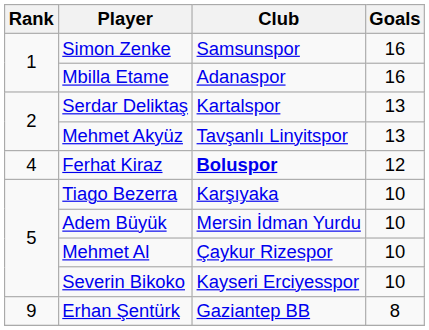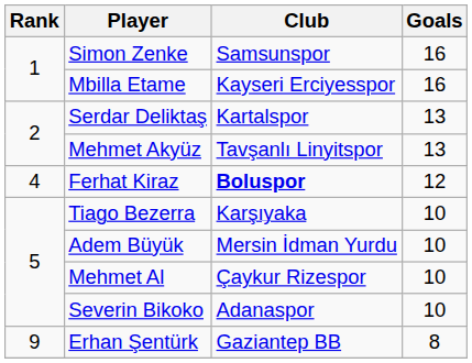 <table class="wikitable" style="text-align: left;">
 <tr>
 <th>Rank</th>
 <th>Player</th>
 <th>Club</th>
 <th>Goals</th>
 </tr>
 <tr>
 <td rowspan=2 align=center>1</td>
 <td> <a href='#'>Simon Zenke</a></td>
 <td><a href='#'>Samsunspor</a></td>
 <td align=center>16</td>
 </tr>
 <tr>
 <td> <a href='#'>Mbilla Etame</a></td>
-<td><a href='#'>Adanaspor</a></td>
+<td><a href='#'>Kayseri Erciyesspor</a></td>
 <td align=center>16</td>
 </tr>
 <tr>
 <td rowspan=2 align=center>2</td>
 <td> <a href='#'>Serdar Deliktaş</a></td>
 <td><a href='#'>Kartalspor</a></td>
 <td align=center>13</td>
 </tr>
 <tr>
 <td> <a href='#'>Mehmet Akyüz</a></td>
 <td><a href='#'>Tavşanlı Linyitspor</a></td>
 <td align=center>13</td>
 </tr>
 <tr>
 <td align=center>4</td>
 <td> <a href='#'>Ferhat Kiraz</a></td>
 <td><strong><a href='#'>Boluspor</a></strong></td>
 <td align=center>12</td>
 </tr>
 <tr>
 <td rowspan=4 align=center>5</td>
 <td> <a href='#'>Tiago Bezerra</a></td>
 <td><a href='#'>Karşıyaka</a></td>
 <td align=center>10</td>
 </tr>
 <tr>
 <td> <a href='#'>Adem Büyük</a></td>
 <td><a href='#'>Mersin İdman Yurdu</a></td>
 <td align=center>10</td>
 </tr>
 <tr>
 <td> <a href='#'>Mehmet Al</a></td>
 <td><a href='#'>Çaykur Rizespor</a></td>
 <td align=center>10</td>
 </tr>
 <tr>
 <td> <a href='#'>Severin Bikoko</a></td>
-<td><a href='#'>Kayseri Erciyesspor</a></td>
+<td><a href='#'>Adanaspor</a></td>
 <td align=center>10</td>
 </tr>
 <tr>
 <td align=center>9</td>
 <td> <a href='#'>Erhan Şentürk</a></td>
 <td><a href='#'>Gaziantep BB</a></td>
 <td align=center>8</td>
 </tr>
 <tr>
 </tr>
 </table>
